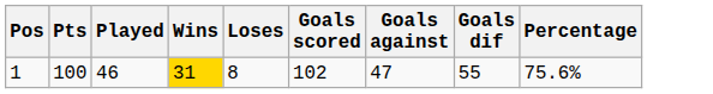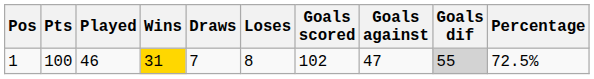 <table class="wikitable">
 <tr>
 <th width="20">Pos</th>
 <th width="20">Pts</th>
 <th width="20">Played</th>
 <th width="20">Wins</th>
+<th width="20">Draws</th>
 <th width="20">Loses</th>
 <th width="20">Goals scored</th>
 <th width="20">Goals against</th>
 <th width="20">Goals dif</th>
 <th width="20">Percentage</th>
 </tr>
 <tr>
 <td>1</td>
 <td>100</td>
 <td>46</td>
 <td style="background: gold;">31</td>
+<td>7</td>
 <td>8</td>
 <td>102</td>
 <td>47</td>
-<td>55</td>
-<td>75.6%</td>
+<td style="background: lightgrey;">55</td>
+<td>72.5%</td>
 </tr>
 </table>
